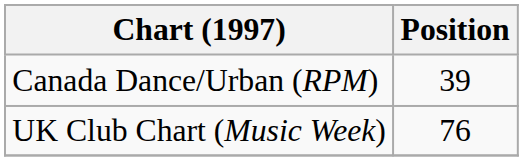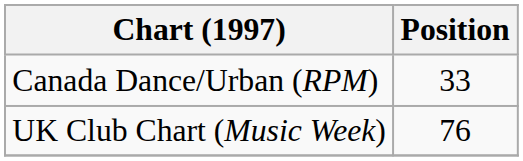 <table class="wikitable sortable">
 <tr>
 <th>Chart (1997)</th>
 <th>Position</th>
 </tr>
 <tr>
 <td align="left">Canada Dance/Urban (<em>RPM</em>)</td>
-<td align="center">39</td>
+<td align="center">33</td>
 </tr>
 <tr>
 <td align="left">UK Club Chart (<em>Music Week</em>)</td>
 <td align="center">76</td>
 </tr>
 <tr>
 </tr>
 </table>
